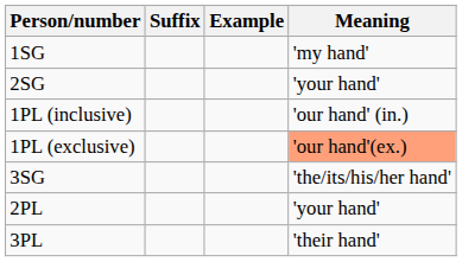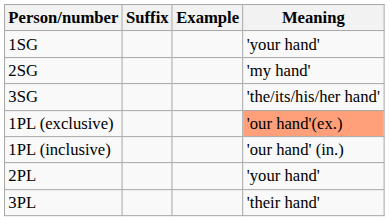 <table class="wikitable">
 <tr>
 <th>Person/number</th>
 <th>Suffix</th>
 <th>Example</th>
 <th>Meaning</th>
 </tr>
 <tr>
 <td>1SG</td>
 <td></td>
 <td></td>
-<td>'my hand'</td>
+<td>'your hand'</td>
 </tr>
 <tr>
 <td>2SG</td>
 <td></td>
 <td></td>
-<td>'your hand'</td>
+<td>'my hand'</td>
 </tr>
 <tr>
-<td>1PL (inclusive)</td>
+<td>3SG</td>
 <td></td>
 <td></td>
-<td>'our hand' (in.)</td>
+<td>'the/its/his/her hand'</td>
 </tr>
 <tr>
 <td>1PL (exclusive)</td>
 <td></td>
 <td></td>
 <td style="background: lightsalmon;">'our hand'(ex.)</td>
 </tr>
 <tr>
-<td>3SG</td>
+<td>1PL (inclusive)</td>
 <td></td>
 <td></td>
-<td>'the/its/his/her hand'</td>
+<td>'our hand' (in.)</td>
 </tr>
 <tr>
 <td>2PL</td>
 <td></td>
 <td></td>
 <td>'your hand'</td>
 </tr>
 <tr>
 <td>3PL</td>
 <td></td>
 <td></td>
 <td>'their hand'</td>
 </tr>
 </table>
